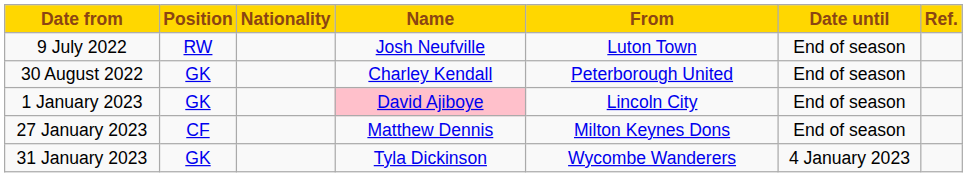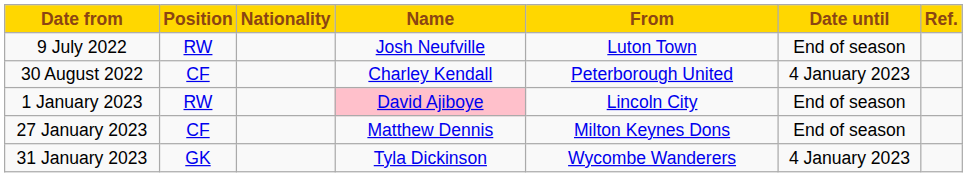 <table class="wikitable" style="text-align:center; font-size:90%">
 <tr>
 <th style="background:#FFD700;color:saddlebrown; width:120px;">Date from</th>
 <th style="background:#FFD700;color:saddlebrown; width:50px;">Position</th>
 <th style="background:#FFD700;color:saddlebrown; width:50px;">Nationality</th>
 <th style="background:#FFD700;color:saddlebrown; width:150px;">Name</th>
 <th style="background:#FFD700;color:saddlebrown; width:200px;">From</th>
 <th style="background:#FFD700;color:saddlebrown; width:110px;">Date until</th>
 <th style="background:#FFD700;color:saddlebrown; width:25px;">Ref.</th>
 </tr>
 <tr>
 <td>9 July 2022</td>
 <td><a href='#'>RW</a></td>
 <td></td>
 <td><a href='#'>Josh Neufville</a></td>
 <td> <a href='#'>Luton Town</a></td>
 <td>End of season</td>
 <td></td>
 </tr>
 <tr>
 <td>30 August 2022</td>
-<td><a href='#'>GK</a></td>
+<td><a href='#'>CF</a></td>
 <td></td>
 <td><a href='#'>Charley Kendall</a></td>
 <td> <a href='#'>Peterborough United</a></td>
-<td>End of season</td>
+<td>4 January 2023</td>
 <td></td>
 </tr>
 <tr>
 <td>1 January 2023</td>
-<td><a href='#'>GK</a></td>
+<td><a href='#'>RW</a></td>
 <td></td>
 <td style="background: pink;"><a href='#'>David Ajiboye</a></td>
 <td> <a href='#'>Lincoln City</a></td>
 <td>End of season</td>
 <td></td>
 </tr>
 <tr>
 <td>27 January 2023</td>
 <td><a href='#'>CF</a></td>
 <td></td>
 <td><a href='#'>Matthew Dennis</a></td>
 <td> <a href='#'>Milton Keynes Dons</a></td>
 <td>End of season</td>
 <td></td>
 </tr>
 <tr>
 <td>31 January 2023</td>
 <td><a href='#'>GK</a></td>
 <td></td>
 <td><a href='#'>Tyla Dickinson</a></td>
 <td> <a href='#'>Wycombe Wanderers</a></td>
 <td>4 January 2023</td>
 <td></td>
 </tr>
 </table>
